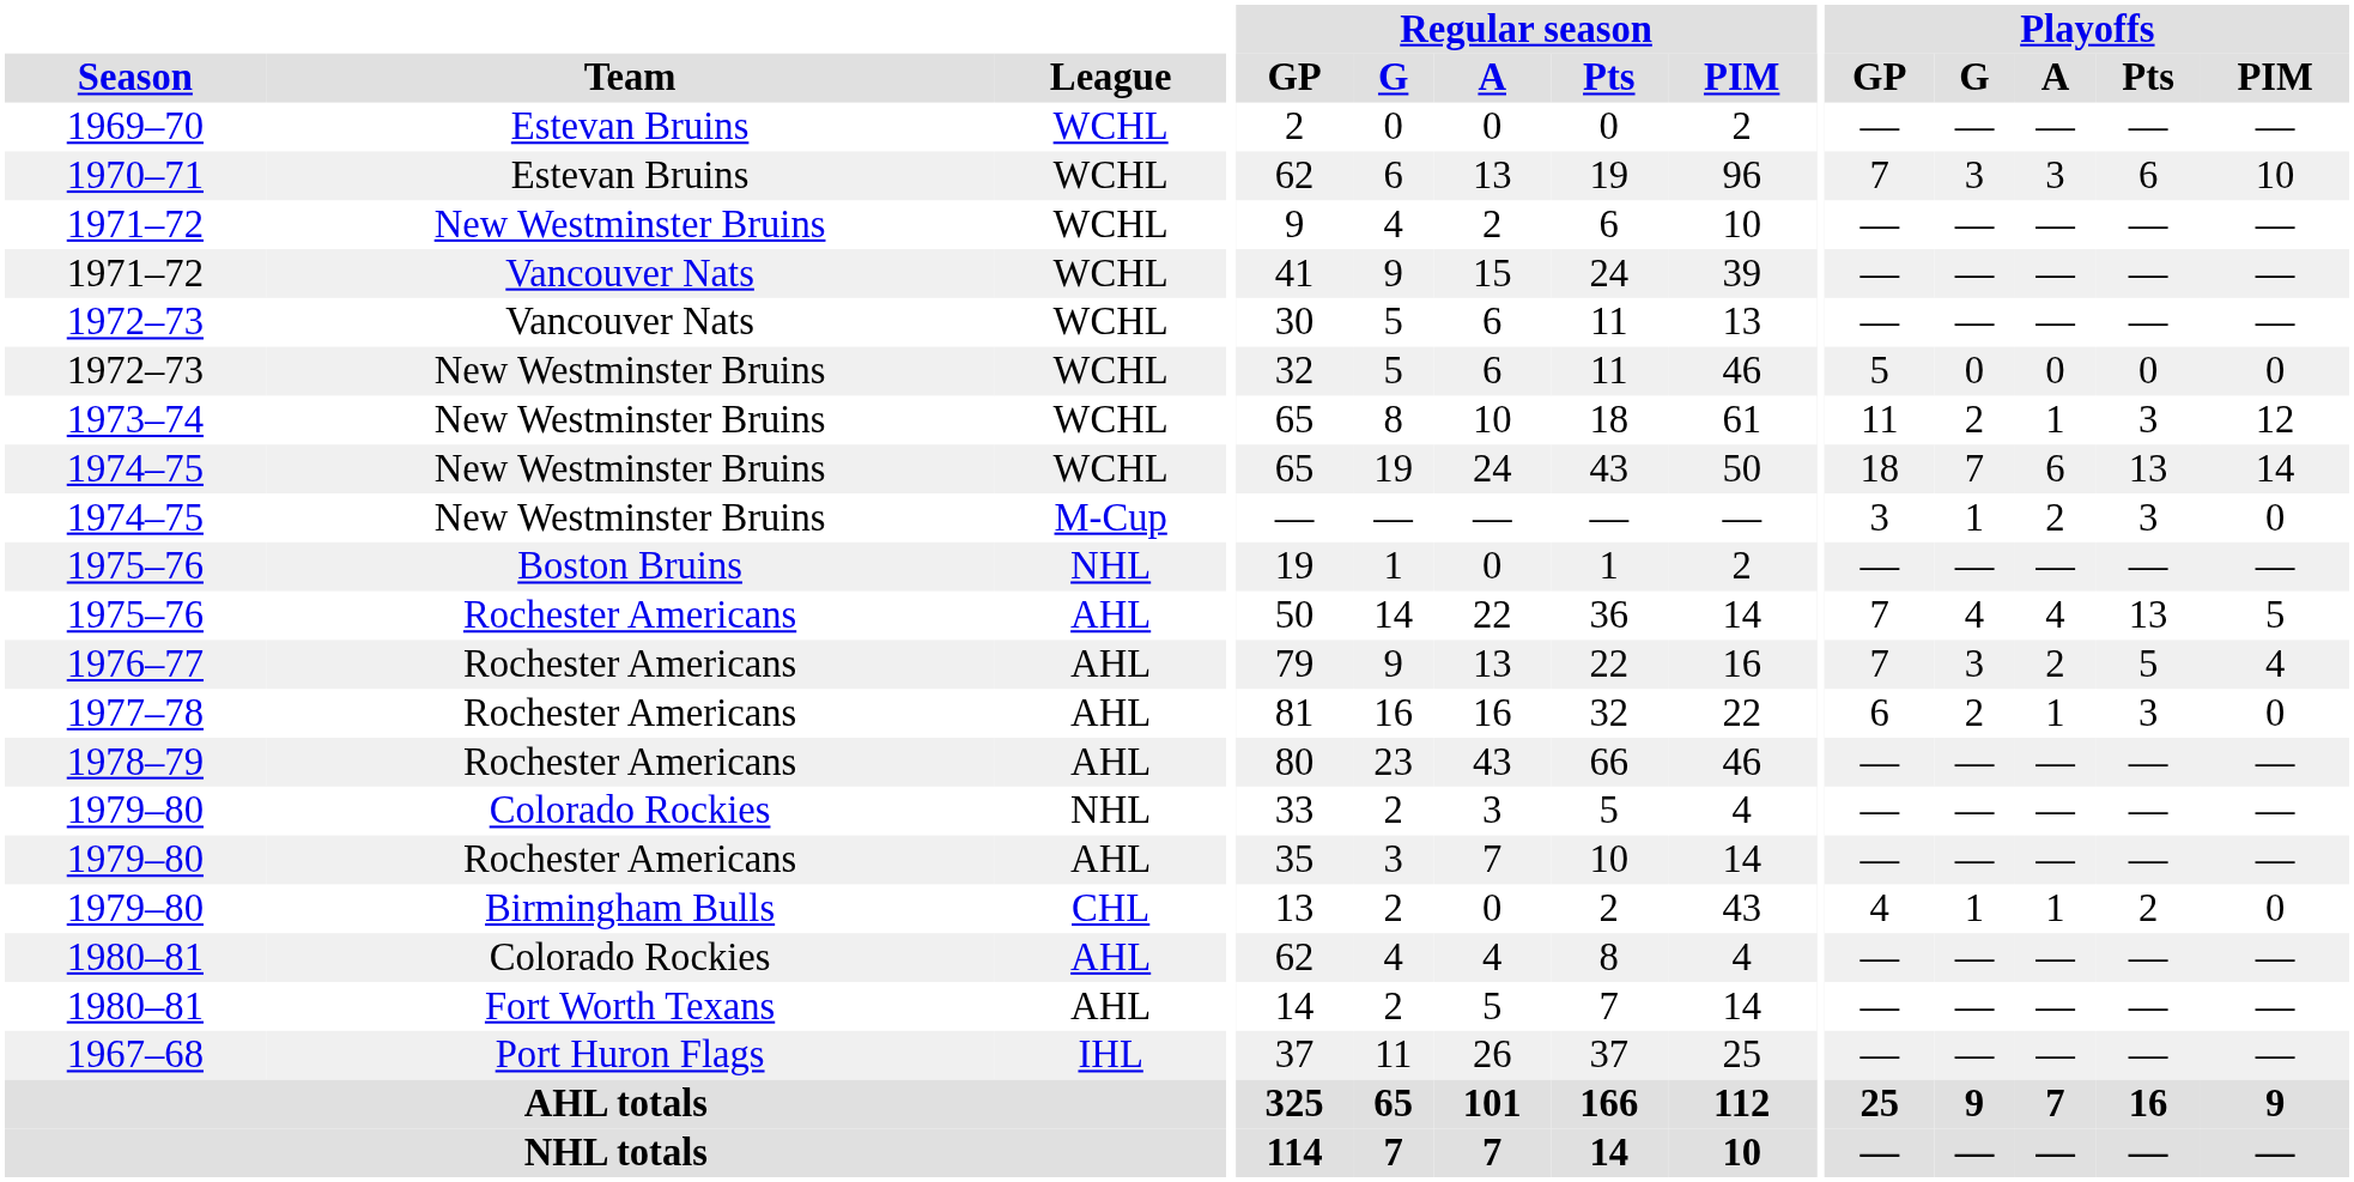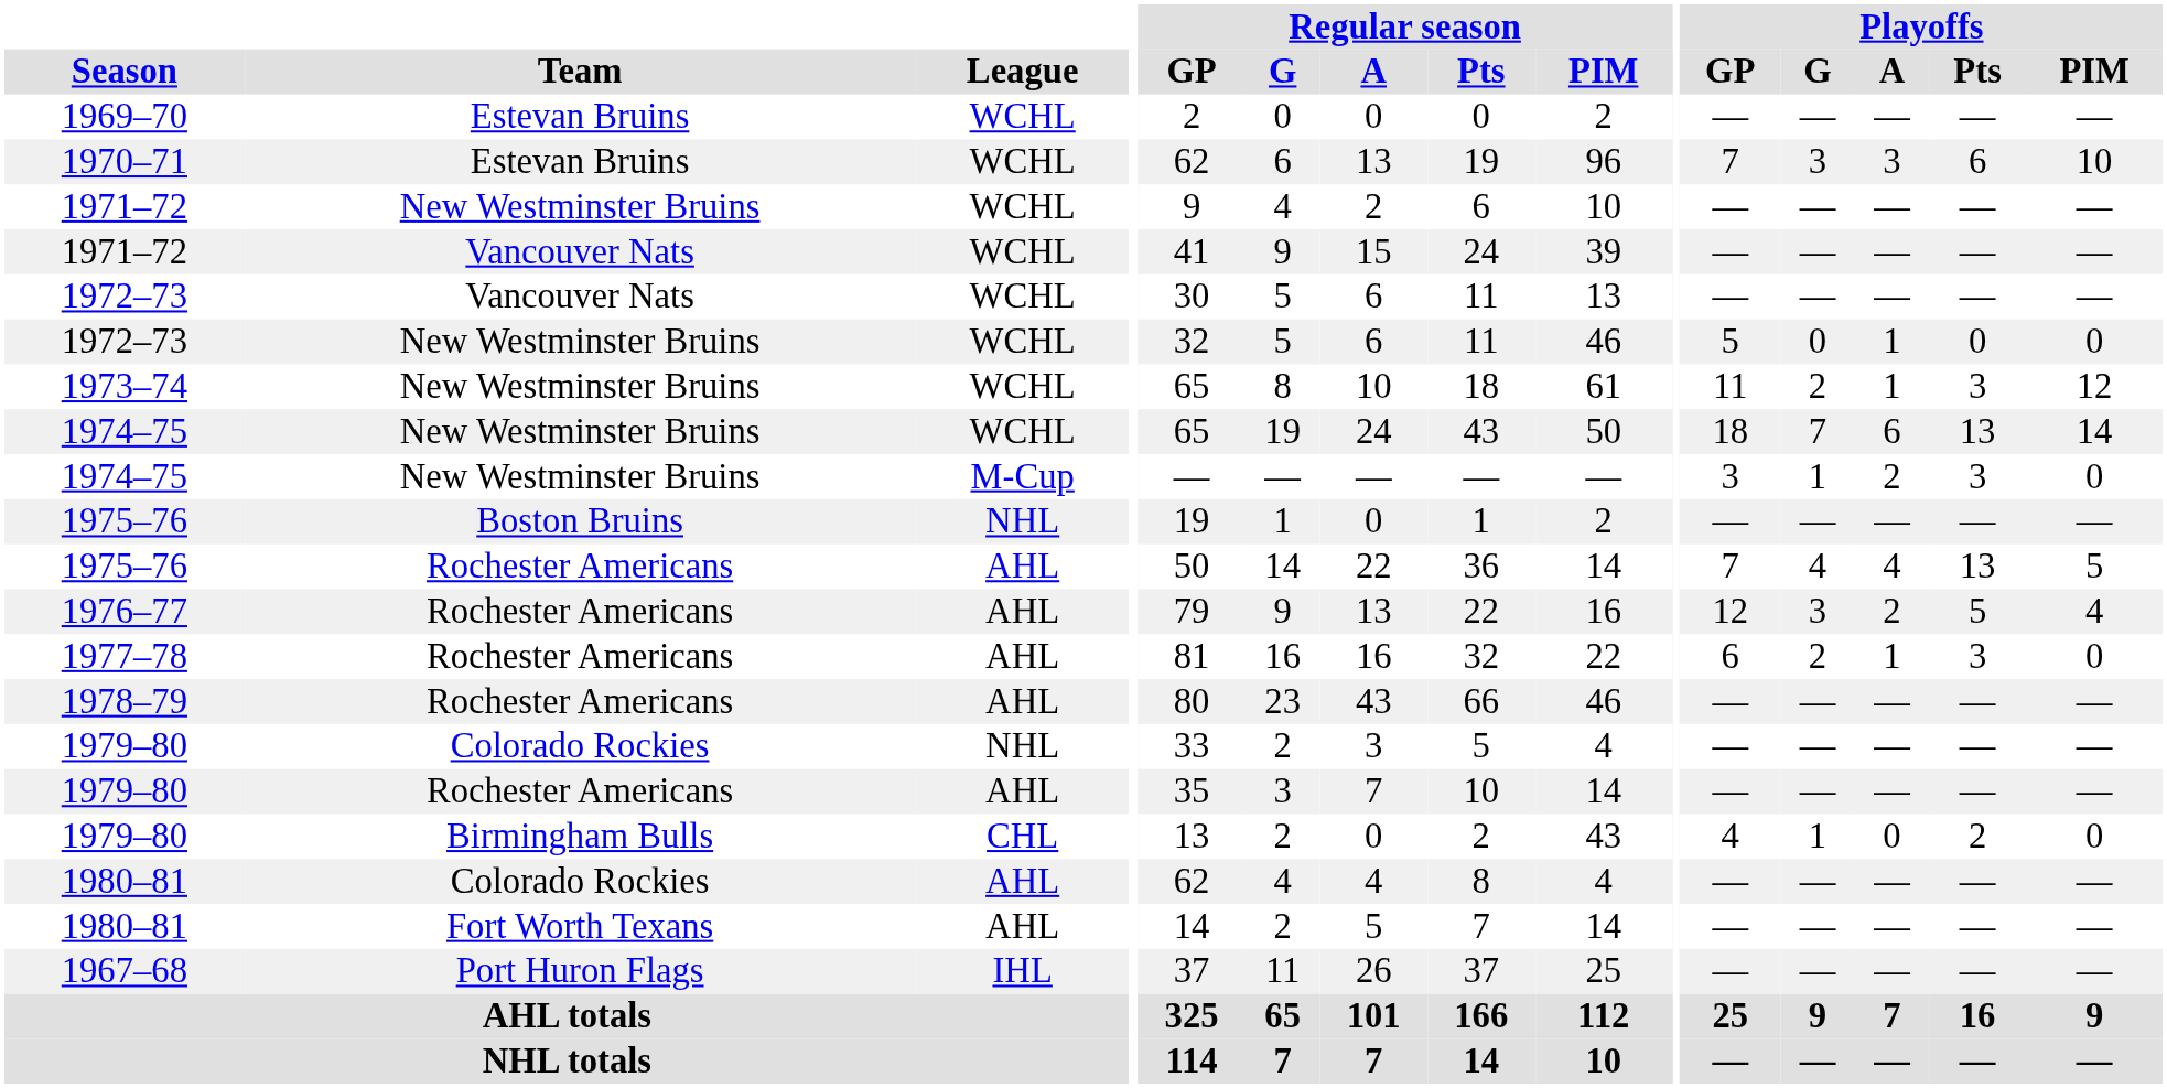 <table border="0" cellpadding="1" cellspacing="0" style="text-align:center; width:60em">
 <tr bgcolor="#e0e0e0">
 <th colspan="3" bgcolor="#ffffff"></th>
 <th rowspan="100" bgcolor="#ffffff"></th>
 <th colspan="5"><a href='#'>Regular season</a></th>
 <th rowspan="100" bgcolor="#ffffff"></th>
 <th colspan="5"><a href='#'>Playoffs</a></th>
 </tr>
 <tr bgcolor="#e0e0e0">
 <th><a href='#'>Season</a></th>
 <th>Team</th>
 <th>League</th>
 <th>GP</th>
 <th><a href='#'>G</a></th>
 <th><a href='#'>A</a></th>
 <th><a href='#'>Pts</a></th>
 <th><a href='#'>PIM</a></th>
 <th>GP</th>
 <th>G</th>
 <th>A</th>
 <th>Pts</th>
 <th>PIM</th>
 </tr>
 <tr>
 <td><a href='#'>1969–70</a></td>
 <td><a href='#'>Estevan Bruins</a></td>
 <td><a href='#'>WCHL</a></td>
 <td>2</td>
 <td>0</td>
 <td>0</td>
 <td>0</td>
 <td>2</td>
 <td>—</td>
 <td>—</td>
 <td>—</td>
 <td>—</td>
 <td>—</td>
 </tr>
 <tr bgcolor="#f0f0f0">
 <td><a href='#'>1970–71</a></td>
 <td>Estevan Bruins</td>
 <td>WCHL</td>
 <td>62</td>
 <td>6</td>
 <td>13</td>
 <td>19</td>
 <td>96</td>
 <td>7</td>
 <td>3</td>
 <td>3</td>
 <td>6</td>
 <td>10</td>
 </tr>
 <tr>
 <td><a href='#'>1971–72</a></td>
 <td><a href='#'>New Westminster Bruins</a></td>
 <td>WCHL</td>
 <td>9</td>
 <td>4</td>
 <td>2</td>
 <td>6</td>
 <td>10</td>
 <td>—</td>
 <td>—</td>
 <td>—</td>
 <td>—</td>
 <td>—</td>
 </tr>
 <tr bgcolor="#f0f0f0">
 <td>1971–72</td>
 <td><a href='#'>Vancouver Nats</a></td>
 <td>WCHL</td>
 <td>41</td>
 <td>9</td>
 <td>15</td>
 <td>24</td>
 <td>39</td>
 <td>—</td>
 <td>—</td>
 <td>—</td>
 <td>—</td>
 <td>—</td>
 </tr>
 <tr>
 <td><a href='#'>1972–73</a></td>
 <td>Vancouver Nats</td>
 <td>WCHL</td>
 <td>30</td>
 <td>5</td>
 <td>6</td>
 <td>11</td>
 <td>13</td>
 <td>—</td>
 <td>—</td>
 <td>—</td>
 <td>—</td>
 <td>—</td>
 </tr>
 <tr bgcolor="#f0f0f0">
 <td>1972–73</td>
 <td>New Westminster Bruins</td>
 <td>WCHL</td>
 <td>32</td>
 <td>5</td>
 <td>6</td>
 <td>11</td>
 <td>46</td>
 <td>5</td>
 <td>0</td>
-<td>0</td>
+<td>1</td>
 <td>0</td>
 <td>0</td>
 </tr>
 <tr>
 <td><a href='#'>1973–74</a></td>
 <td>New Westminster Bruins</td>
 <td>WCHL</td>
 <td>65</td>
 <td>8</td>
 <td>10</td>
 <td>18</td>
 <td>61</td>
 <td>11</td>
 <td>2</td>
 <td>1</td>
 <td>3</td>
 <td>12</td>
 </tr>
 <tr bgcolor="#f0f0f0">
 <td><a href='#'>1974–75</a></td>
 <td>New Westminster Bruins</td>
 <td>WCHL</td>
 <td>65</td>
 <td>19</td>
 <td>24</td>
 <td>43</td>
 <td>50</td>
 <td>18</td>
 <td>7</td>
 <td>6</td>
 <td>13</td>
 <td>14</td>
 </tr>
 <tr>
 <td><a href='#'>1974–75</a></td>
 <td>New Westminster Bruins</td>
 <td><a href='#'>M-Cup</a></td>
 <td>—</td>
 <td>—</td>
 <td>—</td>
 <td>—</td>
 <td>—</td>
 <td>3</td>
 <td>1</td>
 <td>2</td>
 <td>3</td>
 <td>0</td>
 </tr>
 <tr bgcolor="#f0f0f0">
 <td><a href='#'>1975–76</a></td>
 <td><a href='#'>Boston Bruins</a></td>
 <td><a href='#'>NHL</a></td>
 <td>19</td>
 <td>1</td>
 <td>0</td>
 <td>1</td>
 <td>2</td>
 <td>—</td>
 <td>—</td>
 <td>—</td>
 <td>—</td>
 <td>—</td>
 </tr>
 <tr>
 <td><a href='#'>1975–76</a></td>
 <td><a href='#'>Rochester Americans</a></td>
 <td><a href='#'>AHL</a></td>
 <td>50</td>
 <td>14</td>
 <td>22</td>
 <td>36</td>
 <td>14</td>
 <td>7</td>
 <td>4</td>
 <td>4</td>
 <td>13</td>
 <td>5</td>
 </tr>
 <tr bgcolor="#f0f0f0">
 <td><a href='#'>1976–77</a></td>
 <td>Rochester Americans</td>
 <td>AHL</td>
 <td>79</td>
 <td>9</td>
 <td>13</td>
 <td>22</td>
 <td>16</td>
-<td>7</td>
+<td>12</td>
 <td>3</td>
 <td>2</td>
 <td>5</td>
 <td>4</td>
 </tr>
 <tr>
 <td><a href='#'>1977–78</a></td>
 <td>Rochester Americans</td>
 <td>AHL</td>
 <td>81</td>
 <td>16</td>
 <td>16</td>
 <td>32</td>
 <td>22</td>
 <td>6</td>
 <td>2</td>
 <td>1</td>
 <td>3</td>
 <td>0</td>
 </tr>
 <tr bgcolor="#f0f0f0">
 <td><a href='#'>1978–79</a></td>
 <td>Rochester Americans</td>
 <td>AHL</td>
 <td>80</td>
 <td>23</td>
 <td>43</td>
 <td>66</td>
 <td>46</td>
 <td>—</td>
 <td>—</td>
 <td>—</td>
 <td>—</td>
 <td>—</td>
 </tr>
 <tr>
 <td><a href='#'>1979–80</a></td>
 <td><a href='#'>Colorado Rockies</a></td>
 <td>NHL</td>
 <td>33</td>
 <td>2</td>
 <td>3</td>
 <td>5</td>
 <td>4</td>
 <td>—</td>
 <td>—</td>
 <td>—</td>
 <td>—</td>
 <td>—</td>
 </tr>
 <tr bgcolor="#f0f0f0">
 <td><a href='#'>1979–80</a></td>
 <td>Rochester Americans</td>
 <td>AHL</td>
 <td>35</td>
 <td>3</td>
 <td>7</td>
 <td>10</td>
 <td>14</td>
 <td>—</td>
 <td>—</td>
 <td>—</td>
 <td>—</td>
 <td>—</td>
 </tr>
 <tr>
 <td><a href='#'>1979–80</a></td>
 <td><a href='#'>Birmingham Bulls</a></td>
 <td><a href='#'>CHL</a></td>
 <td>13</td>
 <td>2</td>
 <td>0</td>
 <td>2</td>
 <td>43</td>
 <td>4</td>
 <td>1</td>
-<td>1</td>
+<td>0</td>
 <td>2</td>
 <td>0</td>
 </tr>
 <tr bgcolor="#f0f0f0">
 <td><a href='#'>1980–81</a></td>
 <td>Colorado Rockies</td>
 <td><a href='#'>AHL</a></td>
 <td>62</td>
 <td>4</td>
 <td>4</td>
 <td>8</td>
 <td>4</td>
 <td>—</td>
 <td>—</td>
 <td>—</td>
 <td>—</td>
 <td>—</td>
 </tr>
 <tr>
 <td><a href='#'>1980–81</a></td>
 <td><a href='#'>Fort Worth Texans</a></td>
 <td>AHL</td>
 <td>14</td>
 <td>2</td>
 <td>5</td>
 <td>7</td>
 <td>14</td>
 <td>—</td>
 <td>—</td>
 <td>—</td>
 <td>—</td>
 <td>—</td>
 </tr>
 <tr bgcolor="#f0f0f0">
 <td><a href='#'>1967–68</a></td>
 <td><a href='#'>Port Huron Flags</a></td>
 <td><a href='#'>IHL</a></td>
 <td>37</td>
 <td>11</td>
 <td>26</td>
 <td>37</td>
 <td>25</td>
 <td>—</td>
 <td>—</td>
 <td>—</td>
 <td>—</td>
 <td>—</td>
 </tr>
 <tr bgcolor="#e0e0e0">
 <th colspan="3">AHL totals</th>
 <th>325</th>
 <th>65</th>
 <th>101</th>
 <th>166</th>
 <th>112</th>
 <th>25</th>
 <th>9</th>
 <th>7</th>
 <th>16</th>
 <th>9</th>
 </tr>
 <tr bgcolor="#e0e0e0">
 <th colspan="3">NHL totals</th>
 <th>114</th>
 <th>7</th>
 <th>7</th>
 <th>14</th>
 <th>10</th>
 <th>—</th>
 <th>—</th>
 <th>—</th>
 <th>—</th>
 <th>—</th>
 </tr>
 </table>
